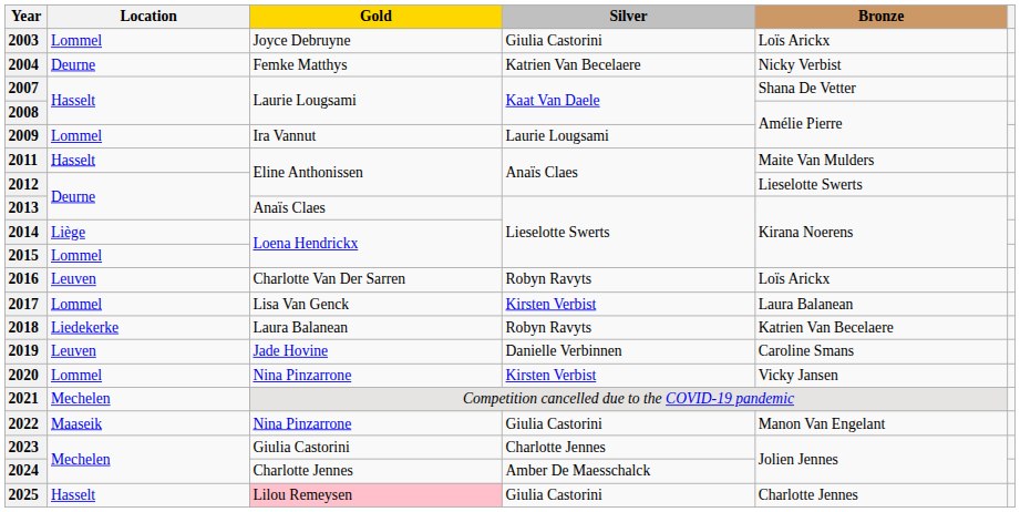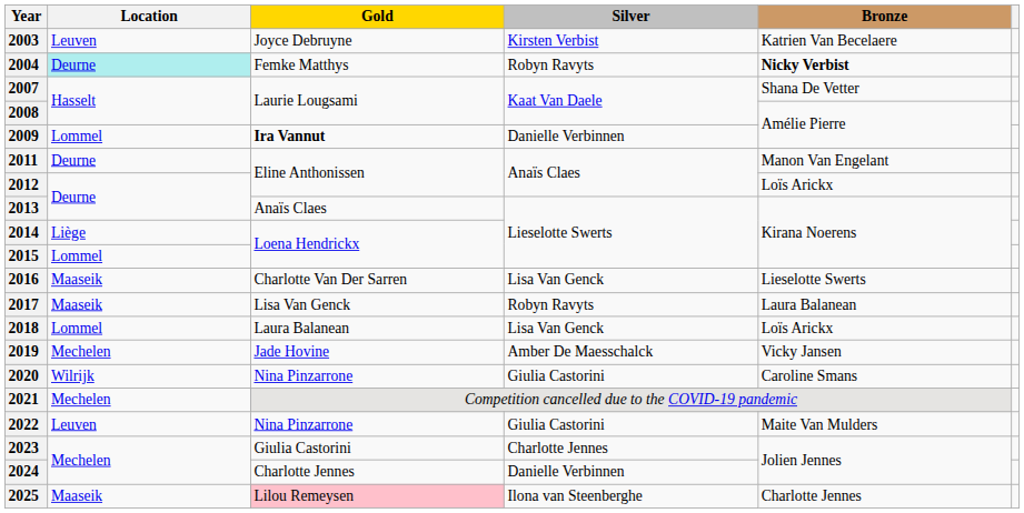 <table class="wikitable unsortable" style="text-align:left; width:85%">
 <tr>
 <th scope="col" style="text-align:center">Year</th>
 <th scope="col" style="text-align:center; width:20%">Location</th>
 <th scope="col" style="text-align:center; width:25%; background:gold">Gold</th>
 <th scope="col" style="text-align:center; width:25%; background:silver">Silver</th>
 <th scope="col" style="text-align:center; width:25%; background:#c96">Bronze</th>
 <th scope="col" style="text-align:center"></th>
 </tr>
 <tr>
 <th scope="row" style="text-align:left">2003</th>
-<td><a href='#'>Lommel</a></td>
+<td><a href='#'>Leuven</a></td>
 <td>Joyce Debruyne</td>
-<td>Giulia Castorini</td>
-<td>Loïs Arickx</td>
+<td><a href='#'>Kirsten Verbist</a></td>
+<td>Katrien Van Becelaere</td>
 <td></td>
 </tr>
 <tr>
 <th scope="row" style="text-align:left">2004</th>
-<td><a href='#'>Deurne</a></td>
+<td style="background: paleturquoise;"><a href='#'>Deurne</a></td>
 <td>Femke Matthys</td>
-<td>Katrien Van Becelaere</td>
-<td>Nicky Verbist</td>
+<td>Robyn Ravyts</td>
+<td><strong>Nicky Verbist</strong></td>
 <td></td>
 </tr>
 <tr>
 <th scope="row" style="text-align:left">2007</th>
 <td rowspan="2"><a href='#'>Hasselt</a></td>
 <td rowspan="2">Laurie Lougsami</td>
 <td rowspan="2"><a href='#'>Kaat Van Daele</a></td>
 <td>Shana De Vetter</td>
 <td></td>
 </tr>
 <tr>
 <th scope="row" style="text-align:left">2008</th>
 <td rowspan="2">Amélie Pierre</td>
 <td></td>
 </tr>
 <tr>
 <th scope="row" style="text-align:left">2009</th>
 <td><a href='#'>Lommel</a></td>
-<td>Ira Vannut</td>
-<td>Laurie Lougsami</td>
+<td><strong>Ira Vannut</strong></td>
+<td>Danielle Verbinnen</td>
 <td></td>
 </tr>
 <tr>
 <th scope="row" style="text-align:left">2011</th>
-<td><a href='#'>Hasselt</a></td>
+<td><a href='#'>Deurne</a></td>
 <td rowspan="2">Eline Anthonissen</td>
 <td rowspan="2">Anaïs Claes</td>
-<td>Maite Van Mulders</td>
+<td>Manon Van Engelant</td>
 <td></td>
 </tr>
 <tr>
 <th scope="row" style="text-align:left">2012</th>
 <td rowspan="2"><a href='#'>Deurne</a></td>
-<td>Lieselotte Swerts</td>
+<td>Loïs Arickx</td>
 <td></td>
 </tr>
 <tr>
 <th scope="row" style="text-align:left">2013</th>
 <td>Anaïs Claes</td>
 <td rowspan="3">Lieselotte Swerts</td>
 <td rowspan="3">Kirana Noerens</td>
 <td></td>
 </tr>
 <tr>
 <th scope="row" style="text-align:left">2014</th>
 <td><a href='#'>Liège</a></td>
 <td rowspan="2"><a href='#'>Loena Hendrickx</a></td>
 <td></td>
 </tr>
 <tr>
 <th scope="row" style="text-align:left">2015</th>
 <td><a href='#'>Lommel</a></td>
 <td></td>
 </tr>
 <tr>
 <th scope="row" style="text-align:left">2016</th>
-<td><a href='#'>Leuven</a></td>
+<td><a href='#'>Maaseik</a></td>
 <td>Charlotte Van Der Sarren</td>
-<td>Robyn Ravyts</td>
-<td>Loïs Arickx</td>
+<td>Lisa Van Genck</td>
+<td>Lieselotte Swerts</td>
 <td></td>
 </tr>
 <tr>
 <th scope="row" style="text-align:left">2017</th>
-<td><a href='#'>Lommel</a></td>
+<td><a href='#'>Maaseik</a></td>
 <td>Lisa Van Genck</td>
-<td><a href='#'>Kirsten Verbist</a></td>
+<td>Robyn Ravyts</td>
 <td>Laura Balanean</td>
 <td></td>
 </tr>
 <tr>
 <th scope="row" style="text-align:left">2018</th>
-<td><a href='#'>Liedekerke</a></td>
+<td><a href='#'>Lommel</a></td>
 <td>Laura Balanean</td>
-<td>Robyn Ravyts</td>
-<td>Katrien Van Becelaere</td>
+<td>Lisa Van Genck</td>
+<td>Loïs Arickx</td>
 <td></td>
 </tr>
 <tr>
 <th scope="row" style="text-align:left">2019</th>
-<td><a href='#'>Leuven</a></td>
+<td><a href='#'>Mechelen</a></td>
 <td><a href='#'>Jade Hovine</a></td>
-<td>Danielle Verbinnen</td>
-<td>Caroline Smans</td>
+<td>Amber De Maesschalck</td>
+<td>Vicky Jansen</td>
 <td></td>
 </tr>
 <tr>
 <th scope="row" style="text-align:left">2020</th>
-<td><a href='#'>Lommel</a></td>
+<td><a href='#'>Wilrijk</a></td>
 <td><a href='#'>Nina Pinzarrone</a></td>
-<td><a href='#'>Kirsten Verbist</a></td>
-<td>Vicky Jansen</td>
+<td>Giulia Castorini</td>
+<td>Caroline Smans</td>
 <td></td>
 </tr>
 <tr>
 <th scope="row" style="text-align:left">2021</th>
 <td><a href='#'>Mechelen</a></td>
 <td colspan="3" bgcolor="e5e4e2" align="center"><em>Competition cancelled due to the <a href='#'>COVID-19 pandemic</a></em></td>
 <td></td>
 </tr>
 <tr>
 <th scope="row" style="text-align:left">2022</th>
-<td><a href='#'>Maaseik</a></td>
+<td><a href='#'>Leuven</a></td>
 <td><a href='#'>Nina Pinzarrone</a></td>
 <td>Giulia Castorini</td>
-<td>Manon Van Engelant</td>
+<td>Maite Van Mulders</td>
 <td></td>
 </tr>
 <tr>
 <th scope="row" style="text-align:left">2023</th>
 <td rowspan="2"><a href='#'>Mechelen</a></td>
 <td>Giulia Castorini</td>
 <td>Charlotte Jennes</td>
 <td rowspan="2">Jolien Jennes</td>
 <td></td>
 </tr>
 <tr>
 <th scope="row" style="text-align:left">2024</th>
 <td>Charlotte Jennes</td>
-<td>Amber De Maesschalck</td>
+<td>Danielle Verbinnen</td>
 <td></td>
 </tr>
 <tr>
 <th scope="row" style="text-align:left">2025</th>
-<td><a href='#'>Hasselt</a></td>
+<td><a href='#'>Maaseik</a></td>
 <td style="background: pink;">Lilou Remeysen</td>
-<td>Giulia Castorini</td>
+<td>Ilona van Steenberghe</td>
 <td>Charlotte Jennes</td>
 <td></td>
 </tr>
 </table>
